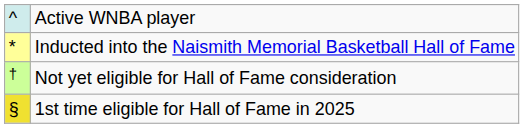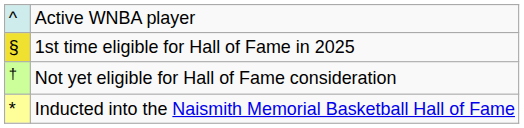 <table class="wikitable">
 <tr>
 <td style="background:#CFECEC; width:1em">^</td>
 <td>Active WNBA player</td>
 </tr>
 <tr>
-<td style="background:#FFFF99; width:1em">*</td>
-<td>Inducted into the <a href='#'>Naismith Memorial Basketball Hall of Fame</a></td>
+<td style="background:#F0E130; width:1em">§</td>
+<td>1st time eligible for Hall of Fame in 2025</td>
 </tr>
 <tr>
 <td style="background:#CCFF99; width:1em"><sup>†</sup></td>
 <td>Not yet eligible for Hall of Fame consideration</td>
 </tr>
 <tr>
-<td style="background:#F0E130; width:1em">§</td>
-<td>1st time eligible for Hall of Fame in 2025</td>
+<td style="background:#FFFF99; width:1em">*</td>
+<td>Inducted into the <a href='#'>Naismith Memorial Basketball Hall of Fame</a></td>
 </tr>
 </table>
